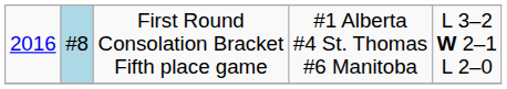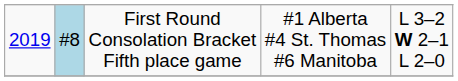 <table class="wikitable" style="text-align:center">
 <tr>
 </tr>
 <tr>
-<td rowspan=1><a href='#'>2016</a></td>
+<td rowspan=1><a href='#'>2019</a></td>
 <td style="background: lightblue;">#8</td>
 <td>First Round<br>Consolation Bracket<br>Fifth place game</td>
 <td>#1 Alberta<br>#4 St. Thomas<br>#6 Manitoba</td>
 <td>L 3–2<br><strong>W</strong> 2–1<br>L 2–0</td>
 </tr>
 <tr style="text-align:center;">
 </tr>
 </table>
